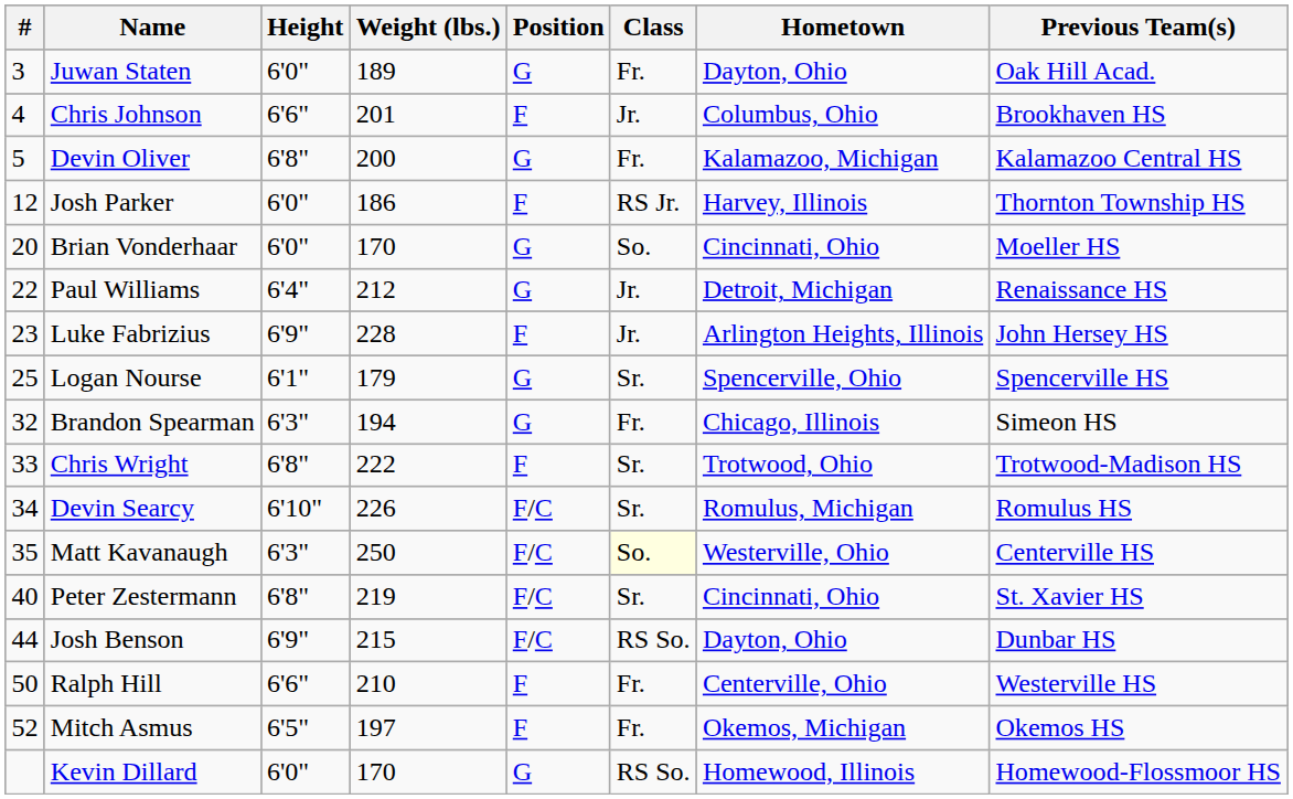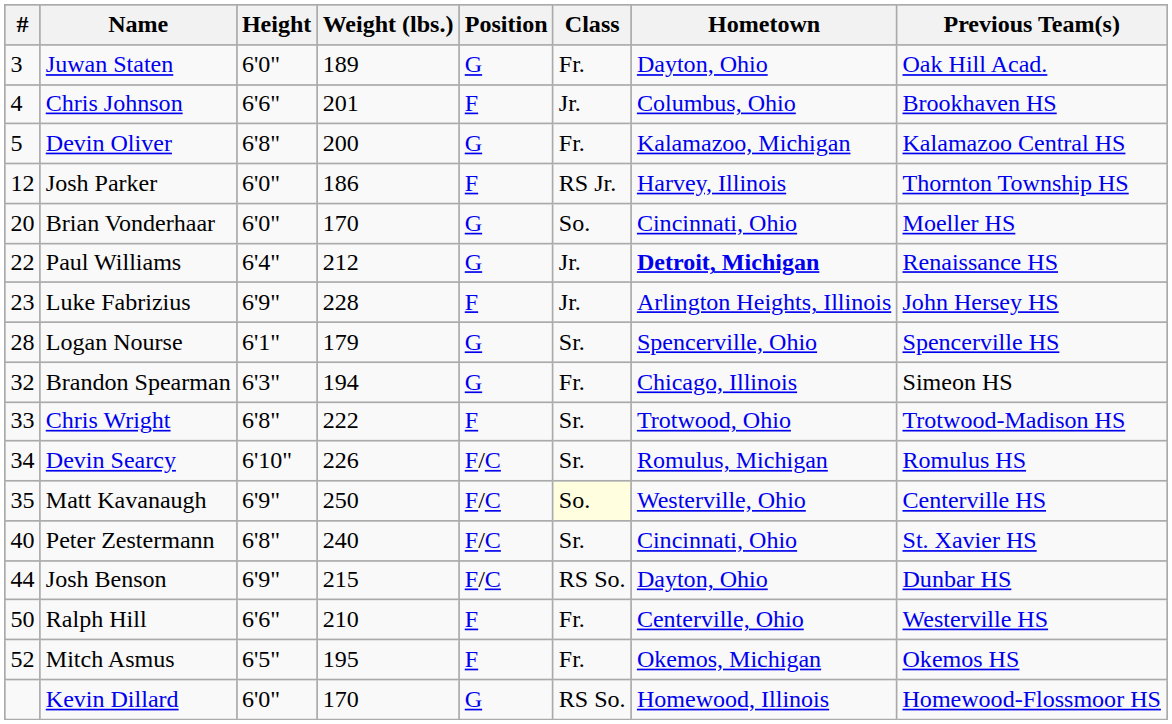 <table class="wikitable" style="font-size: 90%">
 <tr>
 <th>#</th>
 <th>Name</th>
 <th>Height</th>
 <th>Weight (lbs.)</th>
 <th>Position</th>
 <th>Class</th>
 <th>Hometown</th>
 <th>Previous Team(s)</th>
 </tr>
 <tr>
 <td>3</td>
 <td><a href='#'>Juwan Staten</a></td>
 <td>6'0"</td>
 <td>189</td>
 <td><a href='#'>G</a></td>
 <td>Fr.</td>
 <td><a href='#'>Dayton, Ohio</a></td>
 <td><a href='#'>Oak Hill Acad.</a></td>
 </tr>
 <tr>
 <td>4</td>
 <td><a href='#'>Chris Johnson</a></td>
 <td>6'6"</td>
 <td>201</td>
 <td><a href='#'>F</a></td>
 <td>Jr.</td>
 <td><a href='#'>Columbus, Ohio</a></td>
 <td><a href='#'>Brookhaven HS</a></td>
 </tr>
 <tr>
 <td>5</td>
 <td><a href='#'>Devin Oliver</a></td>
 <td>6'8"</td>
 <td>200</td>
 <td><a href='#'>G</a></td>
 <td>Fr.</td>
 <td><a href='#'>Kalamazoo, Michigan</a></td>
 <td><a href='#'>Kalamazoo Central HS</a></td>
 </tr>
 <tr>
 <td>12</td>
 <td>Josh Parker</td>
 <td>6'0"</td>
 <td>186</td>
 <td><a href='#'>F</a></td>
 <td>RS Jr.</td>
 <td><a href='#'>Harvey, Illinois</a></td>
 <td><a href='#'>Thornton Township HS</a></td>
 </tr>
 <tr>
 <td>20</td>
 <td>Brian Vonderhaar</td>
 <td>6'0"</td>
 <td>170</td>
 <td><a href='#'>G</a></td>
 <td>So.</td>
 <td><a href='#'>Cincinnati, Ohio</a></td>
 <td><a href='#'>Moeller HS</a></td>
 </tr>
 <tr>
 <td>22</td>
 <td>Paul Williams</td>
 <td>6'4"</td>
 <td>212</td>
 <td><a href='#'>G</a></td>
 <td>Jr.</td>
-<td><a href='#'>Detroit, Michigan</a></td>
+<td><strong><a href='#'>Detroit, Michigan</a></strong></td>
 <td><a href='#'>Renaissance HS</a></td>
 </tr>
 <tr>
 <td>23</td>
 <td>Luke Fabrizius</td>
 <td>6'9"</td>
 <td>228</td>
 <td><a href='#'>F</a></td>
 <td>Jr.</td>
 <td><a href='#'>Arlington Heights, Illinois</a></td>
 <td><a href='#'>John Hersey HS</a></td>
 </tr>
 <tr>
-<td>25</td>
+<td>28</td>
 <td>Logan Nourse</td>
 <td>6'1"</td>
 <td>179</td>
 <td><a href='#'>G</a></td>
 <td>Sr.</td>
 <td><a href='#'>Spencerville, Ohio</a></td>
 <td><a href='#'>Spencerville HS</a></td>
 </tr>
 <tr>
 <td>32</td>
 <td>Brandon Spearman</td>
 <td>6'3"</td>
 <td>194</td>
 <td><a href='#'>G</a></td>
 <td>Fr.</td>
 <td><a href='#'>Chicago, Illinois</a></td>
 <td>Simeon HS</td>
 </tr>
 <tr>
 <td>33</td>
 <td><a href='#'>Chris Wright</a></td>
 <td>6'8"</td>
 <td>222</td>
 <td><a href='#'>F</a></td>
 <td>Sr.</td>
 <td><a href='#'>Trotwood, Ohio</a></td>
 <td><a href='#'>Trotwood-Madison HS</a></td>
 </tr>
 <tr>
 <td>34</td>
 <td><a href='#'>Devin Searcy</a></td>
 <td>6'10"</td>
 <td>226</td>
 <td><a href='#'>F</a>/<a href='#'>C</a></td>
 <td>Sr.</td>
 <td><a href='#'>Romulus, Michigan</a></td>
 <td><a href='#'>Romulus HS</a></td>
 </tr>
 <tr>
 <td>35</td>
 <td>Matt Kavanaugh</td>
-<td>6'3"</td>
+<td>6'9"</td>
 <td>250</td>
 <td><a href='#'>F</a>/<a href='#'>C</a></td>
 <td style="background: lightyellow;">So.</td>
 <td><a href='#'>Westerville, Ohio</a></td>
 <td><a href='#'>Centerville HS</a></td>
 </tr>
 <tr>
 <td>40</td>
 <td>Peter Zestermann</td>
 <td>6'8"</td>
-<td>219</td>
+<td>240</td>
 <td><a href='#'>F</a>/<a href='#'>C</a></td>
 <td>Sr.</td>
 <td><a href='#'>Cincinnati, Ohio</a></td>
 <td><a href='#'>St. Xavier HS</a></td>
 </tr>
 <tr>
 <td>44</td>
 <td>Josh Benson</td>
 <td>6'9"</td>
 <td>215</td>
 <td><a href='#'>F</a>/<a href='#'>C</a></td>
 <td>RS So.</td>
 <td><a href='#'>Dayton, Ohio</a></td>
 <td><a href='#'>Dunbar HS</a></td>
 </tr>
 <tr>
 <td>50</td>
 <td>Ralph Hill</td>
 <td>6'6"</td>
 <td>210</td>
 <td><a href='#'>F</a></td>
 <td>Fr.</td>
 <td><a href='#'>Centerville, Ohio</a></td>
 <td><a href='#'>Westerville HS</a></td>
 </tr>
 <tr>
 <td>52</td>
 <td>Mitch Asmus</td>
 <td>6'5"</td>
-<td>197</td>
+<td>195</td>
 <td><a href='#'>F</a></td>
 <td>Fr.</td>
 <td><a href='#'>Okemos, Michigan</a></td>
 <td><a href='#'>Okemos HS</a></td>
 </tr>
 <tr>
 <td></td>
 <td><a href='#'>Kevin Dillard</a></td>
 <td>6'0"</td>
 <td>170</td>
 <td><a href='#'>G</a></td>
 <td>RS So.</td>
 <td><a href='#'>Homewood, Illinois</a></td>
 <td><a href='#'>Homewood-Flossmoor HS</a></td>
 </tr>
 </table>
